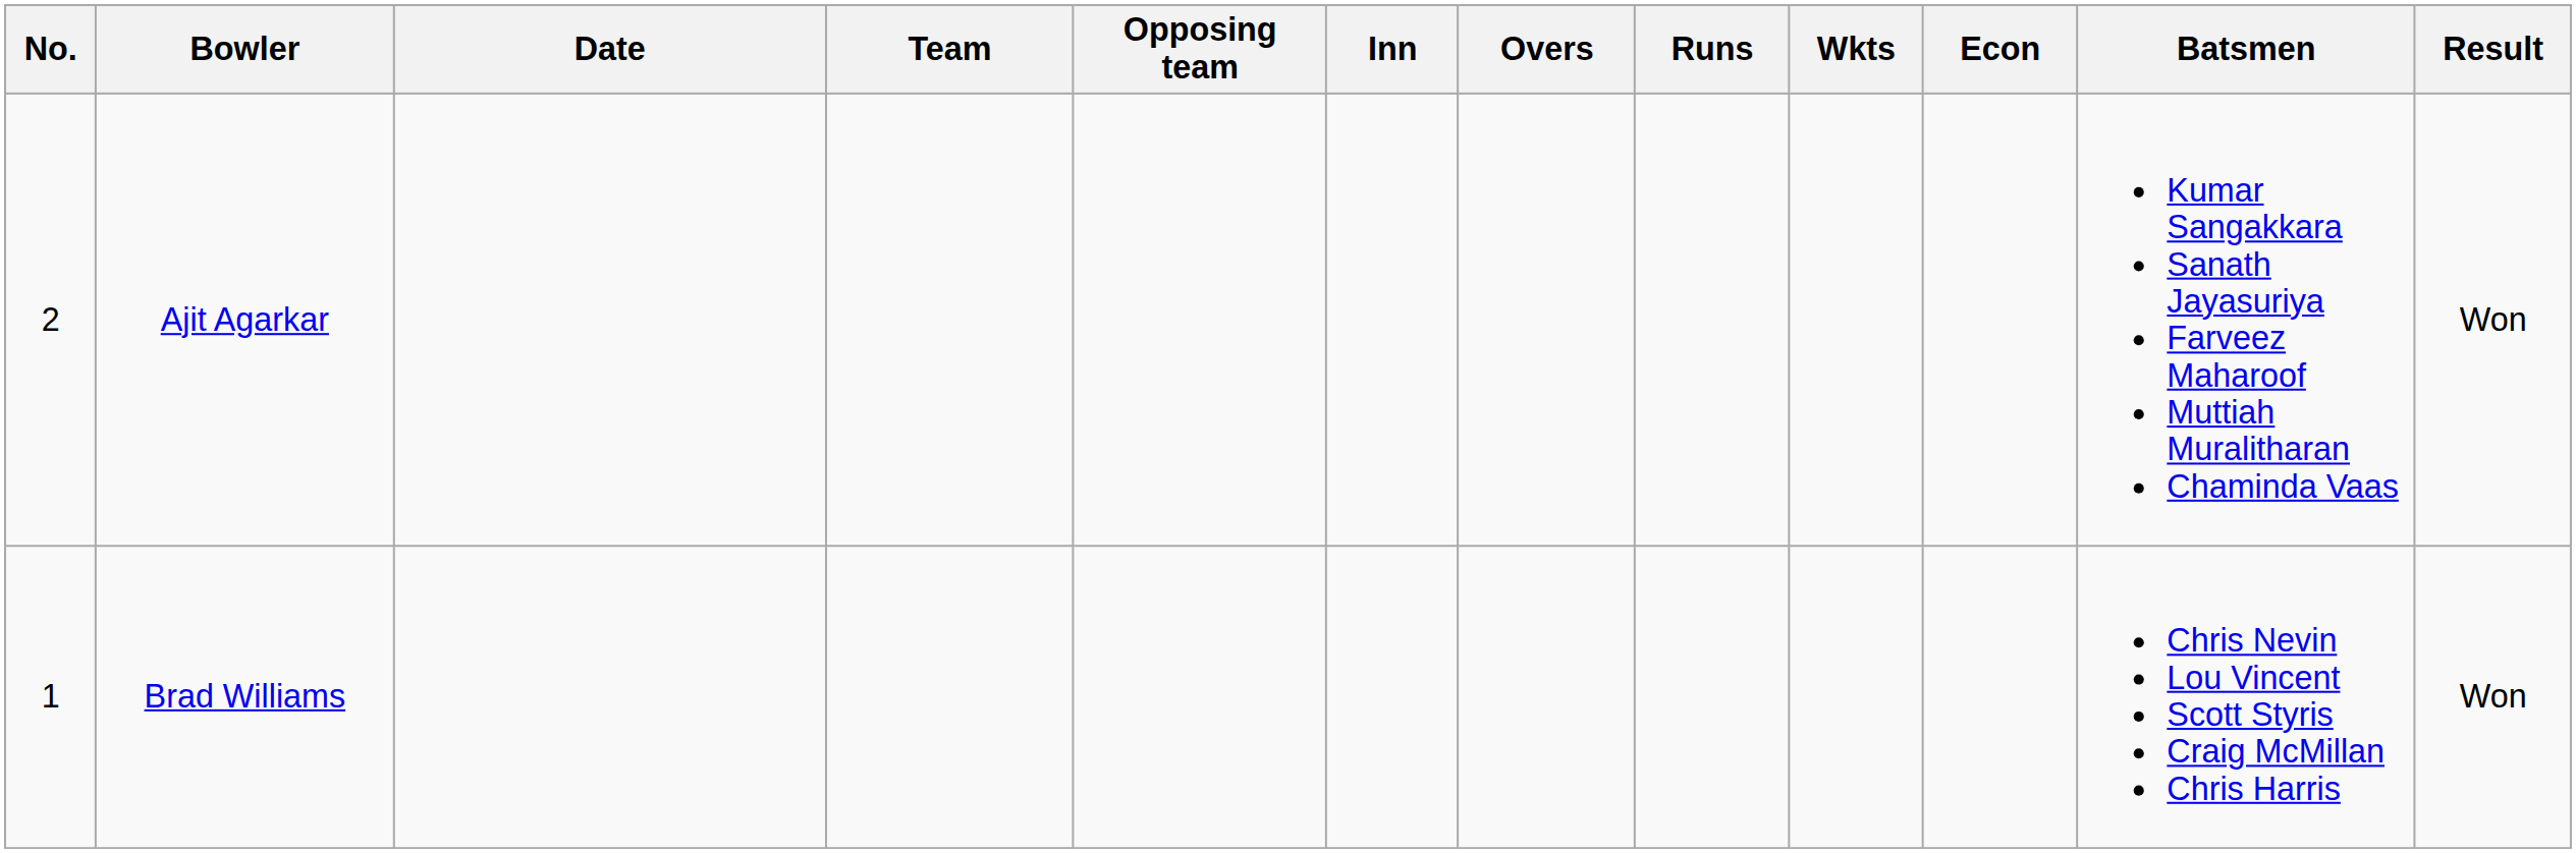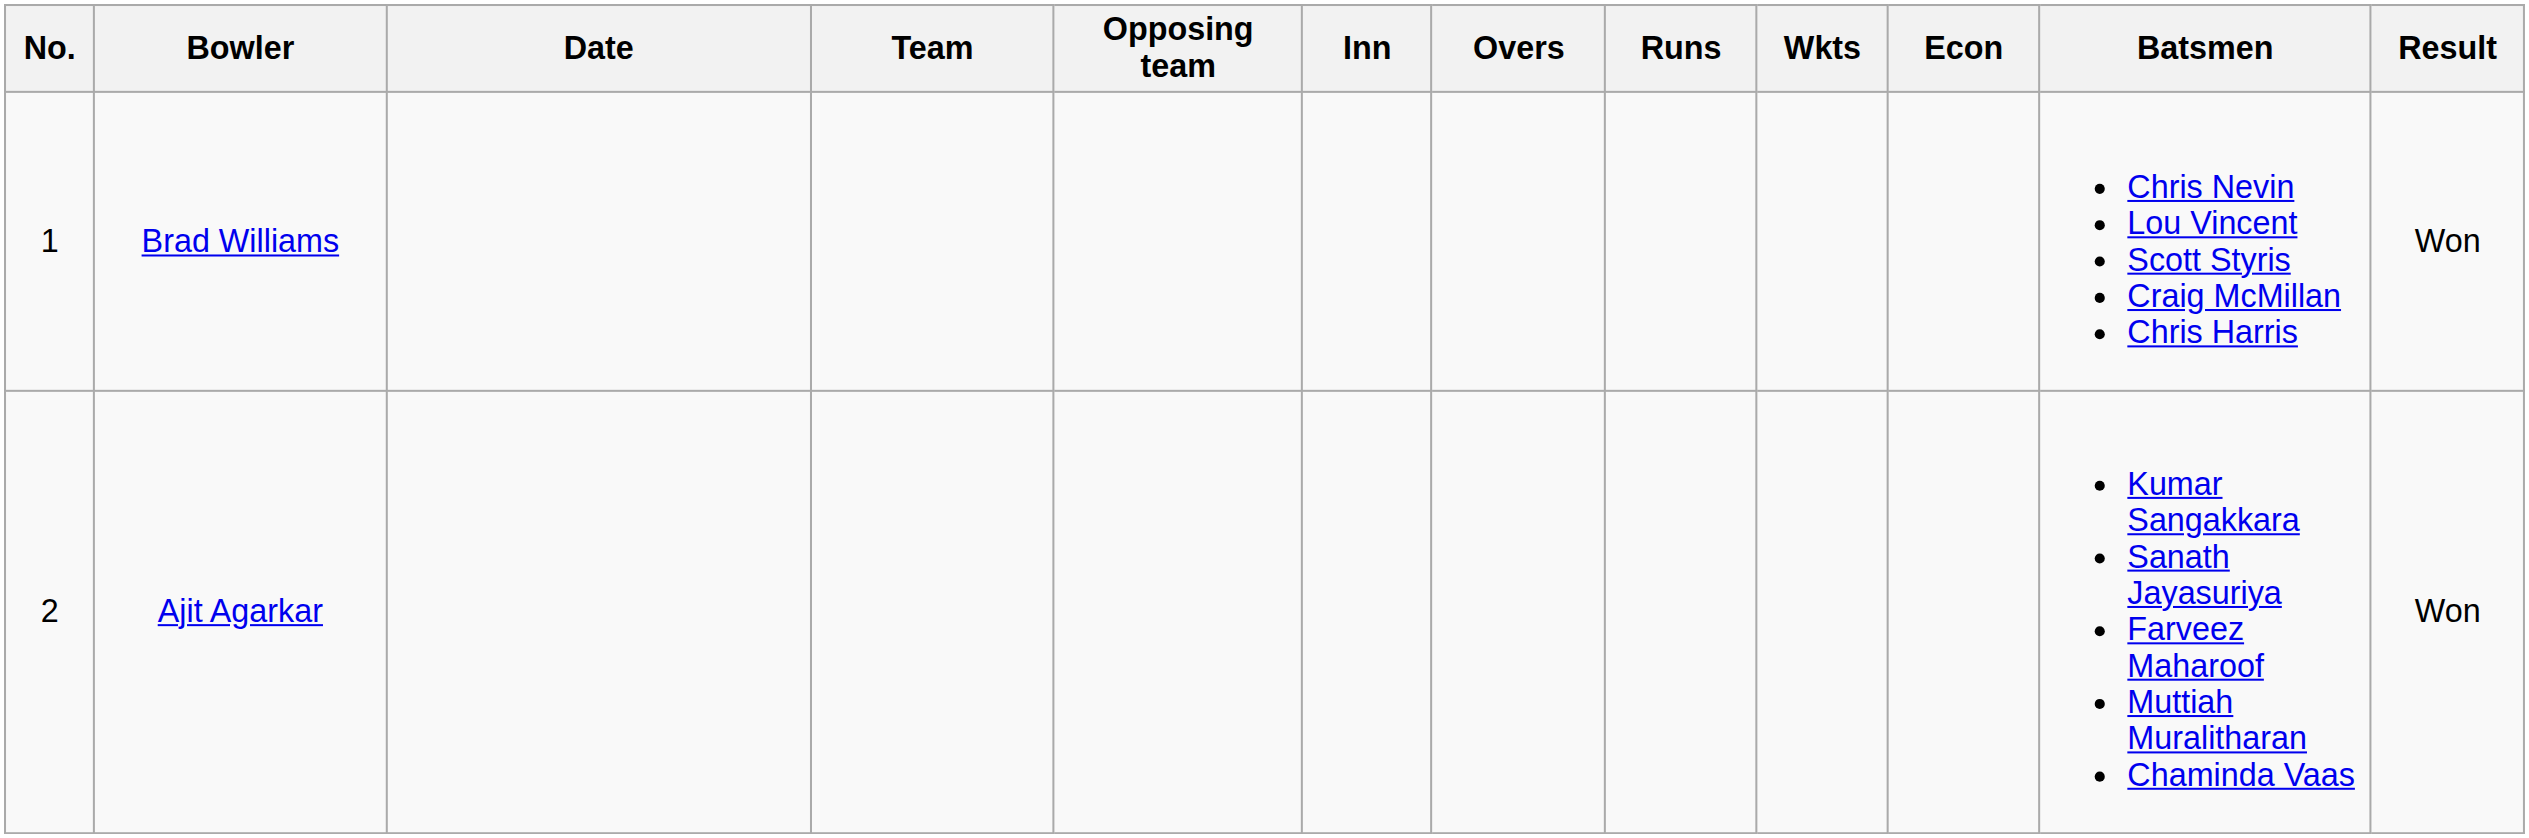 <table class="wikitable sortable" style="font-size: 100%">
 <tr align=center>
 <th scope="col" width="38">No.</th>
 <th scope="col" width="145">Bowler</th>
 <th scope="col" width="220">Date</th>
 <th scope="col" width="120">Team</th>
 <th scope="col" width="120">Opposing team</th>
 <th scope="col" width="60">Inn</th>
 <th scope="col" width="82">Overs</th>
 <th scope="col" width="70">Runs</th>
 <th scope="col" width="60">Wkts</th>
 <th scope="col" width="70">Econ</th>
 <th scope="col" width="160" class="unsortable">Batsmen</th>
 <th scope="col" width="70">Result</th>
 </tr>
 <tr align=center>
+<td scope="row">1</td>
+<td><a href='#'>Brad Williams</a></td>
+<td></td>
+<td></td>
+<td></td>
+<td></td>
+<td></td>
+<td></td>
+<td></td>
+<td></td>
+<td align=left><br><ul><li><a href='#'>Chris Nevin</a></li><li><a href='#'>Lou Vincent</a></li><li><a href='#'>Scott Styris</a></li><li><a href='#'>Craig McMillan</a></li><li><a href='#'>Chris Harris</a></li></ul></td>
+<td>Won</td>
+</tr>
+<tr align=center>
 <td scope="row">2</td>
 <td><a href='#'>Ajit Agarkar</a></td>
 <td></td>
 <td></td>
 <td></td>
 <td></td>
 <td></td>
 <td></td>
 <td></td>
 <td></td>
 <td align=left><br><ul><li><a href='#'>Kumar Sangakkara</a></li><li><a href='#'>Sanath Jayasuriya</a></li><li><a href='#'>Farveez Maharoof</a></li><li><a href='#'>Muttiah Muralitharan</a></li><li><a href='#'>Chaminda Vaas</a></li></ul></td>
 <td>Won</td>
 </tr>
-<tr align=center>
-<td scope="row">1</td>
-<td><a href='#'>Brad Williams</a></td>
-<td></td>
-<td></td>
-<td></td>
-<td></td>
-<td></td>
-<td></td>
-<td></td>
-<td></td>
-<td align=left><br><ul><li><a href='#'>Chris Nevin</a></li><li><a href='#'>Lou Vincent</a></li><li><a href='#'>Scott Styris</a></li><li><a href='#'>Craig McMillan</a></li><li><a href='#'>Chris Harris</a></li></ul></td>
-<td>Won</td>
-</tr>
 </table>
